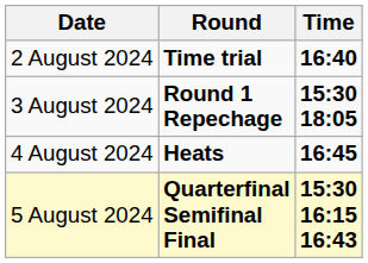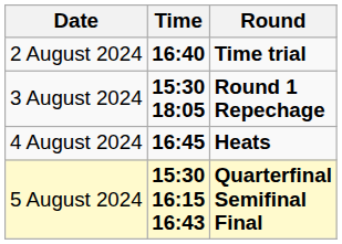 <table class="wikitable">
 <tr>
 <th>Date</th>
+<th>Time</th>
 <th>Round</th>
-<th>Time</th>
 </tr>
 <tr>
 <td>2 August 2024</td>
+<td><strong>16:40</strong></td>
 <td><strong>Time trial</strong></td>
-<td><strong>16:40</strong></td>
 </tr>
 <tr>
 <td>3 August 2024</td>
+<td><strong>15:30</strong><br><strong>18:05</strong></td>
 <td><strong>Round 1</strong><br><strong>Repechage</strong></td>
-<td><strong>15:30</strong><br><strong>18:05</strong></td>
 </tr>
 <tr>
 <td>4 August 2024</td>
+<td><strong>16:45</strong></td>
 <td><strong>Heats</strong></td>
-<td><strong>16:45</strong></td>
 </tr>
 <tr style=background:lemonchiffon>
 <td>5 August 2024</td>
+<td><strong>15:30</strong><br><strong>16:15</strong><br><strong>16:43</strong></td>
 <td><strong>Quarterfinal</strong><br><strong>Semifinal</strong><br><strong>Final</strong></td>
-<td><strong>15:30</strong><br><strong>16:15</strong><br><strong>16:43</strong></td>
 </tr>
 </table>
